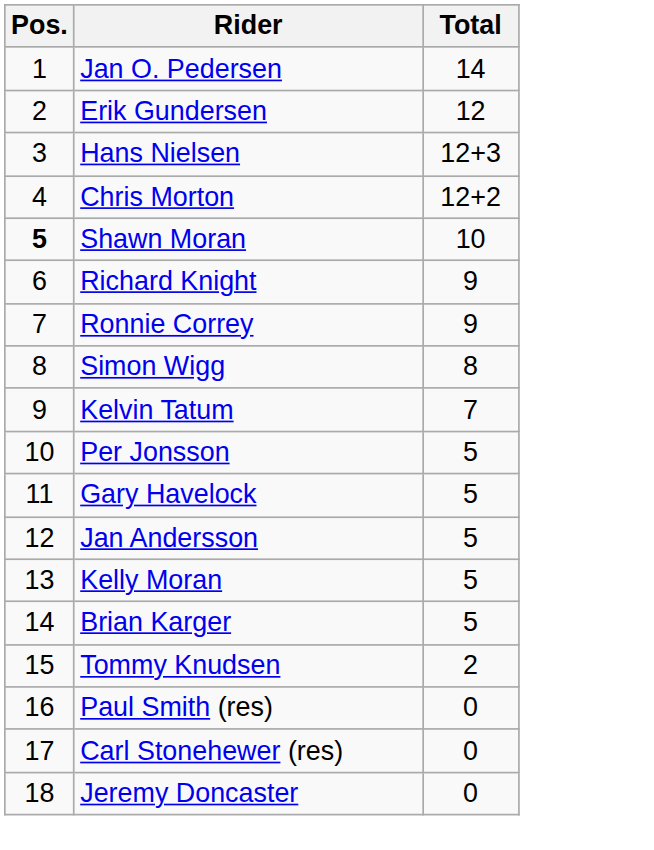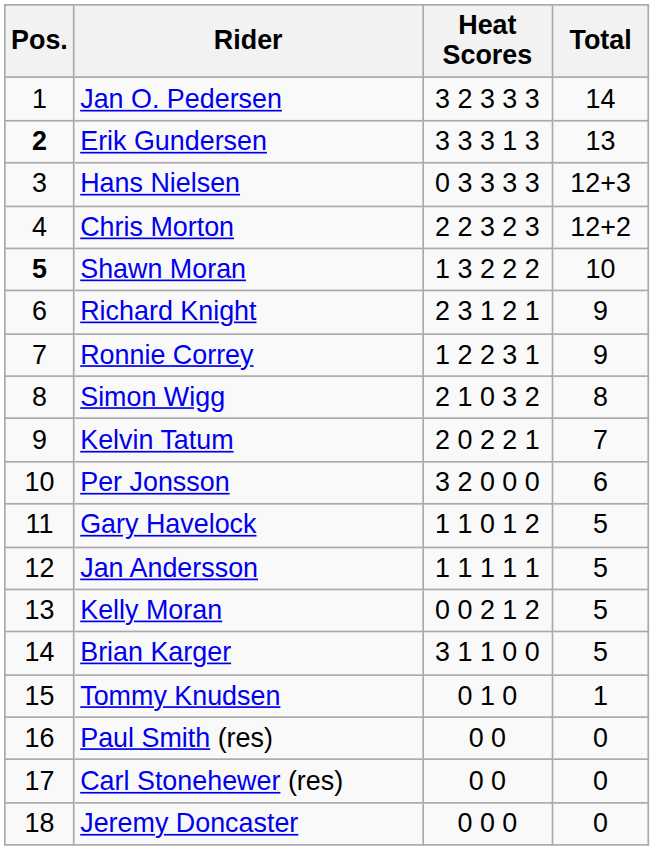 <table class=wikitable>
 <tr>
 <th width=25px>Pos.</th>
 <th width=200px>Rider</th>
+<th width=70px>Heat Scores</th>
 <th width=50px>Total</th>
 </tr>
 <tr align=center >
 <td>1</td>
 <td align=left> <a href='#'>Jan O. Pedersen</a></td>
+<td>3	2	3	3	3</td>
 <td>14</td>
 </tr>
 <tr align=center>
-<td>2</td>
+<td><strong>2</strong></td>
 <td align=left> <a href='#'>Erik Gundersen</a></td>
-<td>12</td>
+<td>3	3	3	1	3</td>
+<td>13</td>
 </tr>
 <tr align=center>
 <td>3</td>
 <td align=left> <a href='#'>Hans Nielsen</a></td>
+<td>0	3	3	3	3</td>
 <td>12+3</td>
 </tr>
 <tr align=center>
 <td>4</td>
 <td align=left> <a href='#'>Chris Morton</a></td>
+<td>2	2	3	2	3</td>
 <td>12+2</td>
 </tr>
 <tr align=center>
 <td><strong>5</strong></td>
 <td align=left> <a href='#'>Shawn Moran</a></td>
+<td>1	3	2	2	2</td>
 <td>10</td>
 </tr>
 <tr align=center>
 <td>6</td>
 <td align=left> <a href='#'>Richard Knight</a></td>
+<td>2	3	1	2	1</td>
 <td>9</td>
 </tr>
 <tr align=center>
 <td>7</td>
 <td align=left> <a href='#'>Ronnie Correy</a></td>
+<td>1	2	2	3	1</td>
 <td>9</td>
 </tr>
 <tr align=center>
 <td>8</td>
 <td align=left> <a href='#'>Simon Wigg</a></td>
+<td>2	1	0	3	2</td>
 <td>8</td>
 </tr>
 <tr align=center>
 <td>9</td>
 <td align=left> <a href='#'>Kelvin Tatum</a></td>
+<td>2	0	2	2	1</td>
 <td>7</td>
 </tr>
 <tr align=center>
 <td>10</td>
 <td align=left> <a href='#'>Per Jonsson</a></td>
-<td>5</td>
+<td>3	2	0	0	0</td>
+<td>6</td>
 </tr>
 <tr align=center>
 <td>11</td>
 <td align=left> <a href='#'>Gary Havelock</a></td>
+<td>1	1	0	1	2</td>
 <td>5</td>
 </tr>
 <tr align=center>
 <td>12</td>
 <td align=left> <a href='#'>Jan Andersson</a></td>
+<td>1	1	1	1	1</td>
 <td>5</td>
 </tr>
 <tr align=center>
 <td>13</td>
 <td align=left> <a href='#'>Kelly Moran</a></td>
+<td>0	0	2	1	2</td>
 <td>5</td>
 </tr>
 <tr align=center>
 <td>14</td>
 <td align=left> <a href='#'>Brian Karger</a></td>
+<td>3	1	1	0	0</td>
 <td>5</td>
 </tr>
 <tr align=center>
 <td>15</td>
 <td align=left> <a href='#'>Tommy Knudsen</a></td>
-<td>2</td>
+<td>0	1	0</td>
+<td>1</td>
 </tr>
 <tr align=center>
 <td>16</td>
 <td align=left> <a href='#'>Paul Smith</a> (res)</td>
+<td>0	0</td>
 <td>0</td>
 </tr>
 <tr align=center>
 <td>17</td>
 <td align=left> <a href='#'>Carl Stonehewer</a> (res)</td>
+<td>0	0</td>
 <td>0</td>
 </tr>
 <tr align=center>
 <td>18</td>
 <td align=left> <a href='#'>Jeremy Doncaster</a></td>
+<td>0	0	0</td>
 <td>0</td>
 </tr>
 </table>
